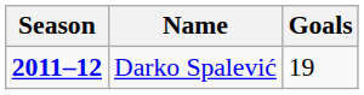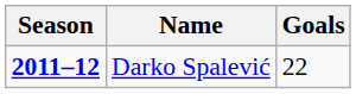 <table class="wikitable">
 <tr>
 <th>Season</th>
 <th>Name</th>
 <th>Goals</th>
 </tr>
 <tr>
 <td><strong><a href='#'>2011–12</a></strong></td>
 <td><a href='#'>Darko Spalević</a></td>
-<td>19</td>
+<td>22</td>
 </tr>
 </table>
